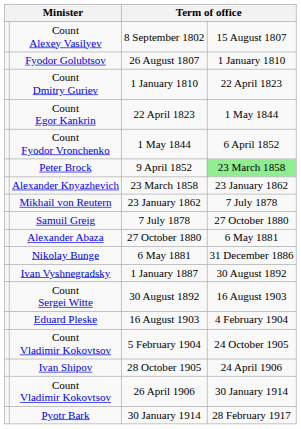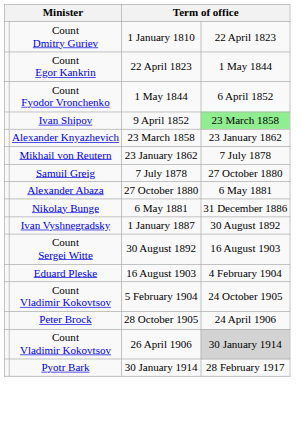 <table class="wikitable" style="text-align:center;">
 <tr>
 <th colspan=2>Minister</th>
 <th colspan=2>Term of office</th>
-</tr>
-<tr>
-<td></td>
-<td>Count<br><a href='#'>Alexey Vasilyev</a></td>
-<td>8 September 1802</td>
-<td>15 August 1807</td>
-</tr>
-<tr>
-<td></td>
-<td><a href='#'>Fyodor Golubtsov</a></td>
-<td>26 August 1807</td>
-<td>1 January 1810</td>
 </tr>
 <tr>
 <td></td>
 <td>Count<br><a href='#'>Dmitry Guriev</a></td>
 <td>1 January 1810</td>
 <td>22 April 1823</td>
 </tr>
 <tr>
 <td></td>
 <td>Count<br><a href='#'>Egor Kankrin</a></td>
 <td>22 April 1823</td>
 <td>1 May 1844</td>
 </tr>
 <tr>
 <td></td>
 <td>Count<br><a href='#'>Fyodor Vronchenko</a></td>
 <td>1 May 1844</td>
 <td>6 April 1852</td>
 </tr>
 <tr>
 <td></td>
-<td><a href='#'>Peter Brock</a></td>
+<td><a href='#'>Ivan Shipov</a></td>
 <td>9 April 1852</td>
 <td style="background: lightgreen;">23 March 1858</td>
 </tr>
 <tr>
 <td></td>
 <td><a href='#'>Alexander Knyazhevich</a></td>
 <td>23 March 1858</td>
 <td>23 January 1862</td>
 </tr>
 <tr>
 <td></td>
 <td><a href='#'>Mikhail von Reutern</a></td>
 <td>23 January 1862</td>
 <td>7 July 1878</td>
 </tr>
 <tr>
 <td></td>
 <td><a href='#'>Samuil Greig</a></td>
 <td>7 July 1878</td>
 <td>27 October 1880</td>
 </tr>
 <tr>
 <td></td>
 <td><a href='#'>Alexander Abaza</a></td>
 <td>27 October 1880</td>
 <td>6 May 1881</td>
 </tr>
 <tr>
 <td></td>
 <td><a href='#'>Nikolay Bunge</a></td>
 <td>6 May 1881</td>
 <td>31 December 1886</td>
 </tr>
 <tr>
 <td></td>
 <td><a href='#'>Ivan Vyshnegradsky</a></td>
 <td>1 January 1887</td>
 <td>30 August 1892</td>
 </tr>
 <tr>
 <td></td>
 <td>Count<br><a href='#'>Sergei Witte</a></td>
 <td>30 August 1892</td>
 <td>16 August 1903</td>
 </tr>
 <tr>
 <td></td>
 <td><a href='#'>Eduard Pleske</a></td>
 <td>16 August 1903</td>
 <td>4 February 1904</td>
 </tr>
 <tr>
 <td></td>
 <td>Count<br><a href='#'>Vladimir Kokovtsov</a></td>
 <td>5 February 1904</td>
 <td>24 October 1905</td>
 </tr>
 <tr>
 <td></td>
-<td><a href='#'>Ivan Shipov</a></td>
+<td><a href='#'>Peter Brock</a></td>
 <td>28 October 1905</td>
 <td>24 April 1906</td>
 </tr>
 <tr>
 <td></td>
 <td>Count<br><a href='#'>Vladimir Kokovtsov</a></td>
 <td>26 April 1906</td>
-<td>30 January 1914</td>
+<td style="background: lightgrey;">30 January 1914</td>
 </tr>
 <tr>
 <td></td>
 <td><a href='#'>Pyotr Bark</a></td>
 <td>30 January 1914</td>
 <td>28 February 1917</td>
 </tr>
 </table>
